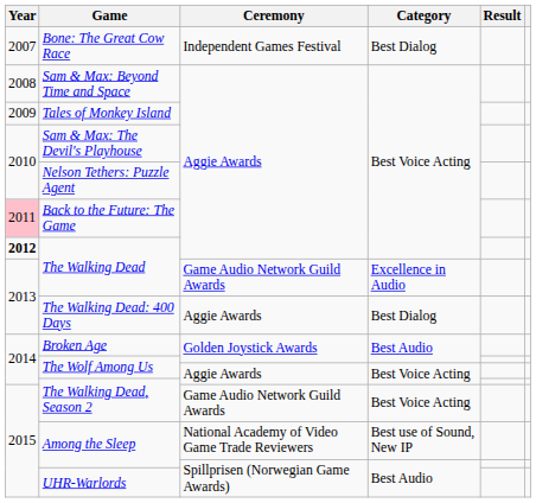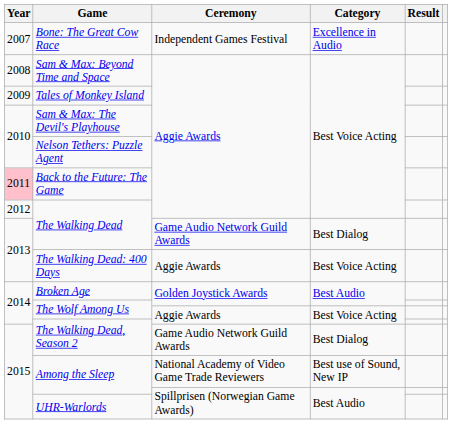 <table class="wikitable sortable">
 <tr>
 <th>Year</th>
 <th>Game</th>
 <th>Ceremony</th>
 <th>Category</th>
 <th>Result</th>
 <th></th>
 </tr>
 <tr>
 <td>2007</td>
 <td><em><a href='#'>Bone: The Great Cow Race</a></em></td>
 <td>Independent Games Festival</td>
-<td>Best Dialog</td>
+<td><a href='#'>Excellence in Audio</a></td>
 <td></td>
 <td></td>
 </tr>
 <tr>
 <td>2008</td>
 <td><em><a href='#'>Sam & Max: Beyond Time and Space</a></em></td>
 <td rowspan="6"><a href='#'>Aggie Awards</a></td>
 <td rowspan="6">Best Voice Acting</td>
 <td></td>
 <td></td>
 </tr>
 <tr>
 <td>2009</td>
 <td><em><a href='#'>Tales of Monkey Island</a></em></td>
 <td></td>
 <td></td>
 </tr>
 <tr>
 <td rowspan="2">2010</td>
 <td><em><a href='#'>Sam & Max: The Devil's Playhouse</a></em></td>
 <td></td>
 <td></td>
 </tr>
 <tr>
 <td><em><a href='#'>Nelson Tethers: Puzzle Agent</a></em></td>
 <td></td>
 <td></td>
 </tr>
 <tr>
 <td style="background: pink;">2011</td>
 <td><em><a href='#'>Back to the Future: The Game</a></em></td>
 <td></td>
 <td></td>
 </tr>
 <tr>
-<td><strong>2012</strong></td>
+<td>2012</td>
 <td rowspan="2"><em><a href='#'>The Walking Dead</a></em></td>
 <td></td>
 <td></td>
 </tr>
 <tr>
 <td rowspan="2">2013</td>
 <td><a href='#'>Game Audio Network Guild Awards</a></td>
-<td><a href='#'>Excellence in Audio</a></td>
+<td>Best Dialog</td>
 <td></td>
 <td></td>
 </tr>
 <tr>
 <td><em><a href='#'>The Walking Dead: 400 Days</a></em></td>
 <td>Aggie Awards</td>
-<td>Best Dialog</td>
+<td>Best Voice Acting</td>
 <td></td>
 <td></td>
 </tr>
 <tr>
 <td rowspan="4">2014</td>
 <td><em><a href='#'>Broken Age</a></em></td>
 <td rowspan="2"><a href='#'>Golden Joystick Awards</a></td>
 <td rowspan="2"><a href='#'>Best Audio</a></td>
 <td></td>
 <td></td>
 </tr>
 <tr>
 <td rowspan="2"><em><a href='#'>The Wolf Among Us</a></em></td>
 <td></td>
 <td></td>
 </tr>
 <tr>
 <td rowspan="2">Aggie Awards</td>
 <td rowspan="2">Best Voice Acting</td>
 <td></td>
 <td></td>
 </tr>
 <tr>
 <td rowspan="2"><em><a href='#'>The Walking Dead, Season 2</a></em></td>
 <td></td>
 <td></td>
 </tr>
 <tr>
 <td rowspan="4">2015</td>
 <td>Game Audio Network Guild Awards</td>
-<td>Best Voice Acting</td>
+<td>Best Dialog</td>
 <td></td>
 <td></td>
 </tr>
 <tr>
 <td rowspan="2"><em><a href='#'>Among the Sleep</a></em></td>
 <td>National Academy of Video Game Trade Reviewers</td>
 <td>Best use of Sound, New IP</td>
 <td></td>
 <td></td>
 </tr>
 <tr>
 <td rowspan="2">Spillprisen (Norwegian Game Awards)</td>
 <td rowspan="2">Best Audio</td>
 <td></td>
 <td></td>
 </tr>
 <tr>
 <td><em><a href='#'>UHR-Warlords</a></em></td>
 <td></td>
 <td></td>
 </tr>
 </table>
